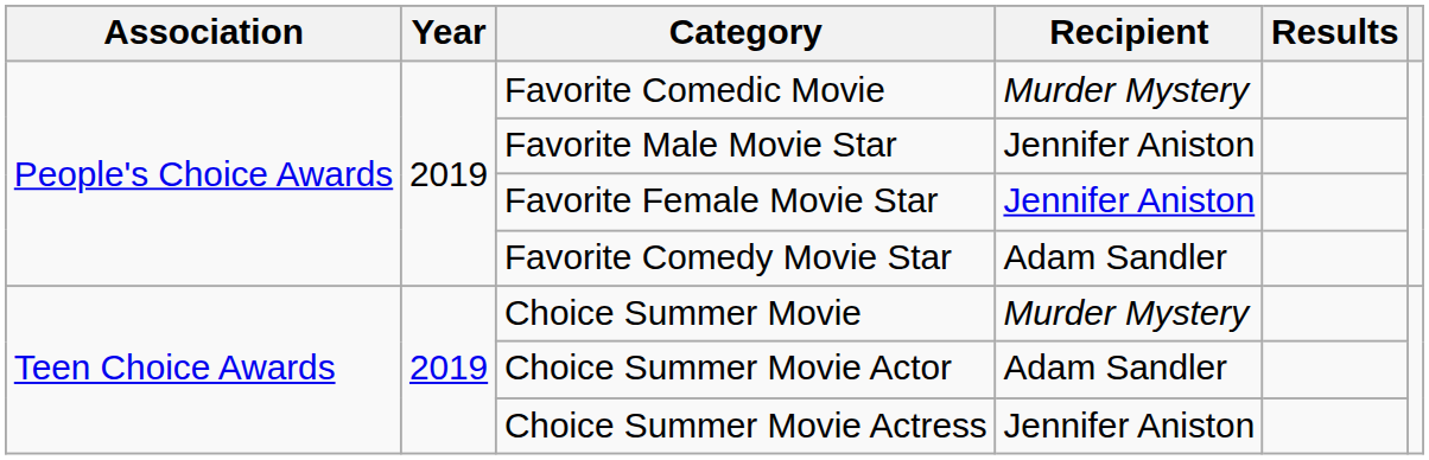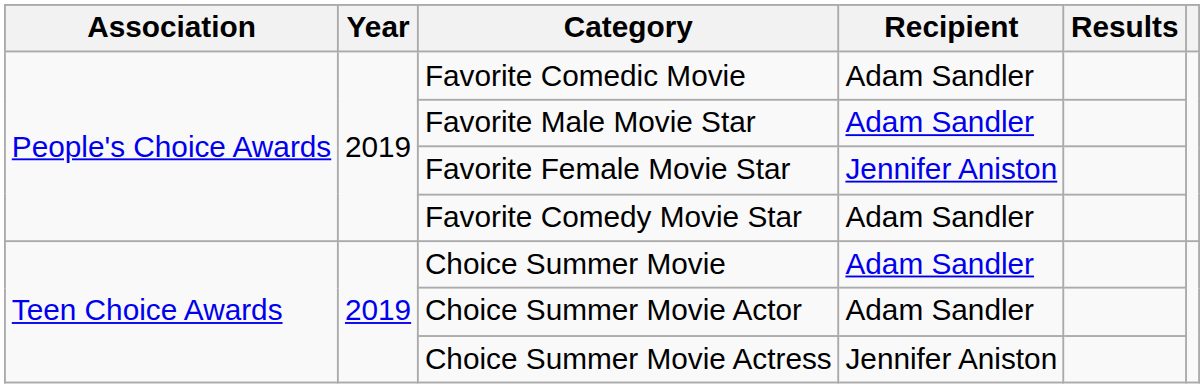 <table class="wikitable">
 <tr>
 <th scope="col">Association</th>
 <th scope="col">Year</th>
 <th scope="col">Category</th>
 <th scope="col">Recipient</th>
 <th scope="col">Results</th>
 <th scope="col"></th>
 </tr>
 <tr>
 <td rowspan="4"><a href='#'>People's Choice Awards</a></td>
 <td rowspan="4">2019</td>
 <td>Favorite Comedic Movie</td>
-<td><em>Murder Mystery</em></td>
+<td>Adam Sandler</td>
 <td></td>
 <td rowspan="4"></td>
 </tr>
 <tr>
 <td>Favorite Male Movie Star</td>
-<td>Jennifer Aniston</td>
+<td><a href='#'>Adam Sandler</a></td>
 <td></td>
 </tr>
 <tr>
 <td>Favorite Female Movie Star</td>
 <td><a href='#'>Jennifer Aniston</a></td>
 <td></td>
 </tr>
 <tr>
 <td>Favorite Comedy Movie Star</td>
 <td>Adam Sandler</td>
 <td></td>
 </tr>
 <tr>
 <td rowspan="3"><a href='#'>Teen Choice Awards</a></td>
 <td rowspan="3"><a href='#'>2019</a></td>
 <td>Choice Summer Movie</td>
-<td><em>Murder Mystery</em></td>
+<td><a href='#'>Adam Sandler</a></td>
 <td></td>
 <td rowspan="3"></td>
 </tr>
 <tr>
 <td>Choice Summer Movie Actor</td>
 <td>Adam Sandler</td>
 <td></td>
 </tr>
 <tr>
 <td>Choice Summer Movie Actress</td>
 <td>Jennifer Aniston</td>
 <td></td>
 </tr>
 </table>
